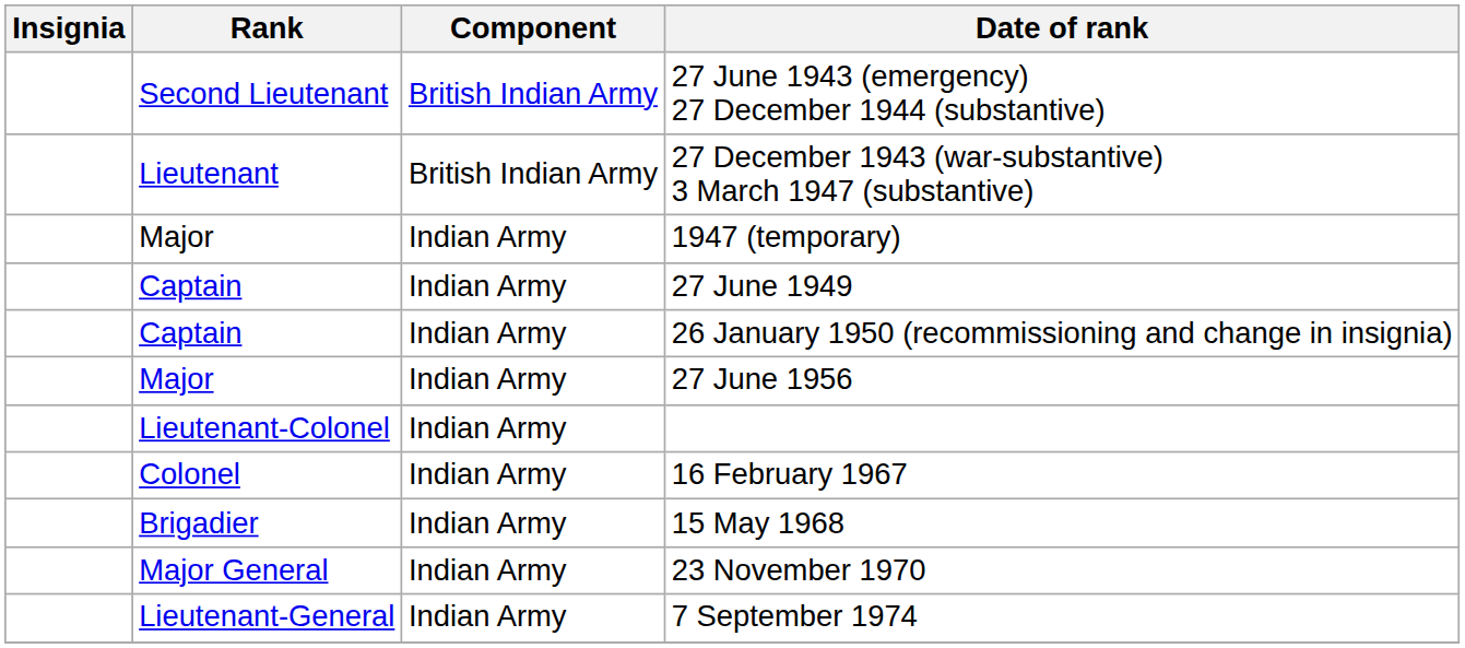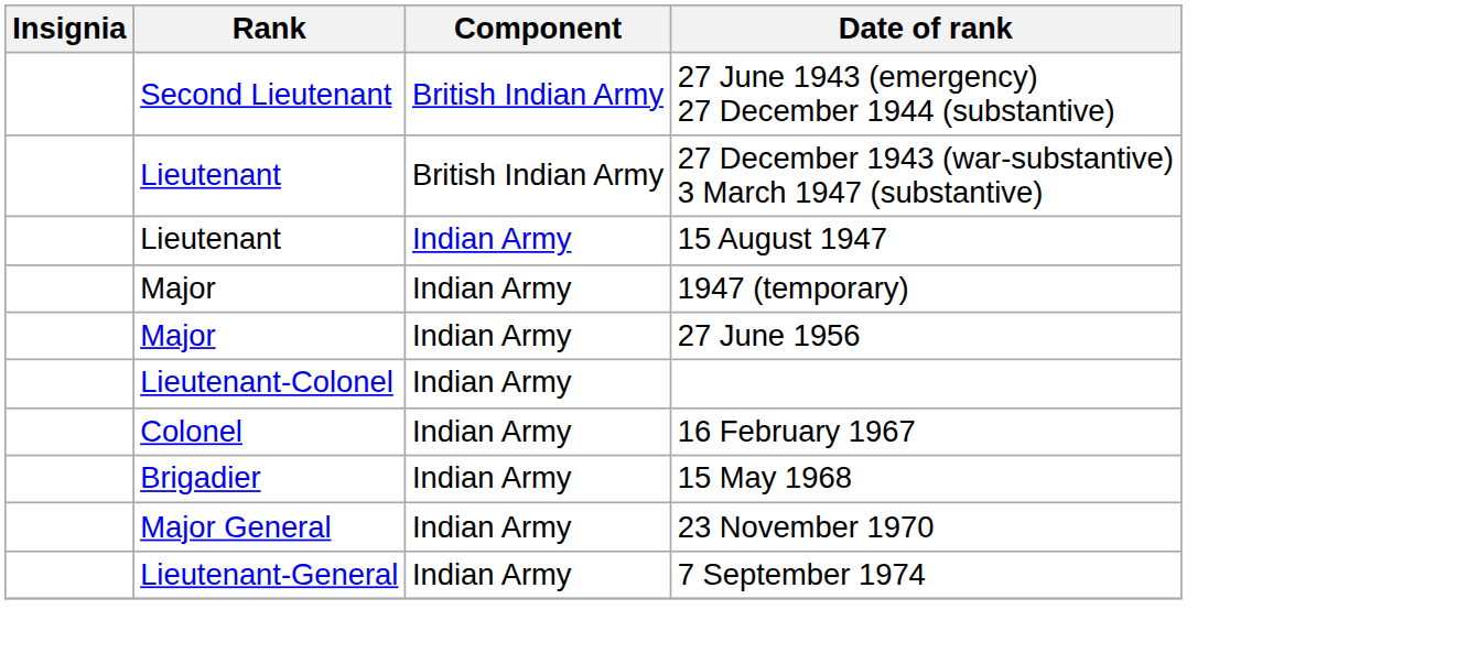 <table class="wikitable" style="background:white">
 <tr>
 <th>Insignia</th>
 <th>Rank</th>
 <th>Component</th>
 <th>Date of rank</th>
 </tr>
 <tr>
 <td align="center"></td>
 <td><a href='#'>Second Lieutenant</a></td>
 <td><a href='#'>British Indian Army</a></td>
 <td>27 June 1943 (emergency)<br>27 December 1944 (substantive)</td>
 </tr>
 <tr>
 <td align="center"></td>
 <td><a href='#'>Lieutenant</a></td>
 <td>British Indian Army</td>
 <td>27 December 1943 (war-substantive)<br>3 March 1947 (substantive)</td>
 </tr>
 <tr>
 <td align="center"></td>
+<td>Lieutenant</td>
+<td><a href='#'>Indian Army</a></td>
+<td>15 August 1947</td>
+</tr>
+<tr>
+<td align="center"></td>
 <td>Major</td>
 <td>Indian Army</td>
 <td>1947 (temporary)</td>
-</tr>
-<tr>
-<td align="center"></td>
-<td><a href='#'>Captain</a></td>
-<td>Indian Army</td>
-<td>27 June 1949</td>
-</tr>
-<tr>
-<td align="center"></td>
-<td><a href='#'>Captain</a></td>
-<td>Indian Army</td>
-<td>26 January 1950 (recommissioning and change in insignia)</td>
 </tr>
 <tr>
 <td align="center"></td>
 <td><a href='#'>Major</a></td>
 <td>Indian Army</td>
 <td>27 June 1956</td>
 </tr>
 <tr>
 <td align="center"></td>
 <td><a href='#'>Lieutenant-Colonel</a></td>
 <td>Indian Army</td>
 <td></td>
 </tr>
 <tr>
 <td align="center"></td>
 <td><a href='#'>Colonel</a></td>
 <td>Indian Army</td>
 <td>16 February 1967</td>
 </tr>
 <tr>
 <td align="center"></td>
 <td><a href='#'>Brigadier</a></td>
 <td>Indian Army</td>
 <td>15 May 1968</td>
 </tr>
 <tr>
 <td align="center"></td>
 <td><a href='#'>Major General</a></td>
 <td>Indian Army</td>
 <td>23 November 1970</td>
 </tr>
 <tr>
 <td align="center"></td>
 <td><a href='#'>Lieutenant-General</a></td>
 <td>Indian Army</td>
 <td>7 September 1974</td>
 </tr>
 <tr>
 </tr>
 </table>
